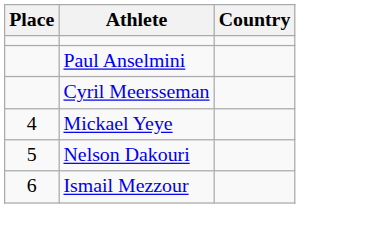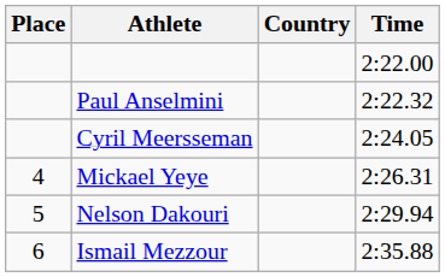 <table class="wikitable">
 <tr>
 <th>Place</th>
 <th>Athlete</th>
 <th>Country</th>
+<th>Time</th>
 </tr>
 <tr>
 <td align=center></td>
 <td></td>
 <td></td>
+<td>2:22.00</td>
 </tr>
 <tr>
 <td align=center></td>
 <td><a href='#'>Paul Anselmini</a></td>
 <td></td>
+<td>2:22.32</td>
 </tr>
 <tr>
 <td align=center></td>
 <td><a href='#'>Cyril Meersseman</a></td>
 <td></td>
+<td>2:24.05</td>
 </tr>
 <tr>
 <td align=center>4</td>
 <td><a href='#'>Mickael Yeye</a></td>
 <td></td>
+<td>2:26.31</td>
 </tr>
 <tr>
 <td align=center>5</td>
 <td><a href='#'>Nelson Dakouri</a></td>
 <td></td>
+<td>2:29.94</td>
 </tr>
 <tr>
 <td align=center>6</td>
 <td><a href='#'>Ismail Mezzour</a></td>
 <td></td>
+<td>2:35.88</td>
 </tr>
 </table>
